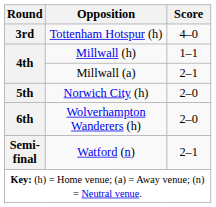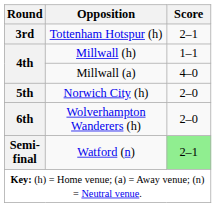 <table class="wikitable plainrowheaders" style="text-align:center;margin-left:1em;float:right">
 <tr>
 <th width="25">Round</th>
 <th width="150">Opposition</th>
 <th width="50">Score</th>
 </tr>
 <tr>
 <th scope=row style="text-align:center">3rd</th>
 <td><a href='#'>Tottenham Hotspur</a> (h)</td>
-<td>4–0</td>
+<td>2–1</td>
 </tr>
 <tr>
 <th scope=row style="text-align:center" rowspan="2">4th</th>
 <td><a href='#'>Millwall</a> (h)</td>
 <td>1–1</td>
 </tr>
 <tr>
 <td>Millwall (a)</td>
-<td>2–1</td>
+<td>4–0</td>
 </tr>
 <tr>
 <th scope=row style="text-align:center">5th</th>
 <td><a href='#'>Norwich City</a> (h)</td>
 <td>2–0</td>
 </tr>
 <tr>
 <th scope=row style="text-align:center">6th</th>
 <td><a href='#'>Wolverhampton Wanderers</a> (h)</td>
 <td>2–0</td>
 </tr>
 <tr>
 <th scope=row style="text-align:center">Semi-final</th>
 <td><a href='#'>Watford</a> (<a href='#'>n</a>)</td>
-<td>2–1</td>
+<td style="background: lightgreen;">2–1</td>
 </tr>
 <tr>
 <td colspan="3" style="background-color:white;"><small><strong>Key:</strong> (h) = Home venue; (a) = Away venue; (n) = <a href='#'>Neutral venue</a>.</small></td>
 </tr>
 </table>
